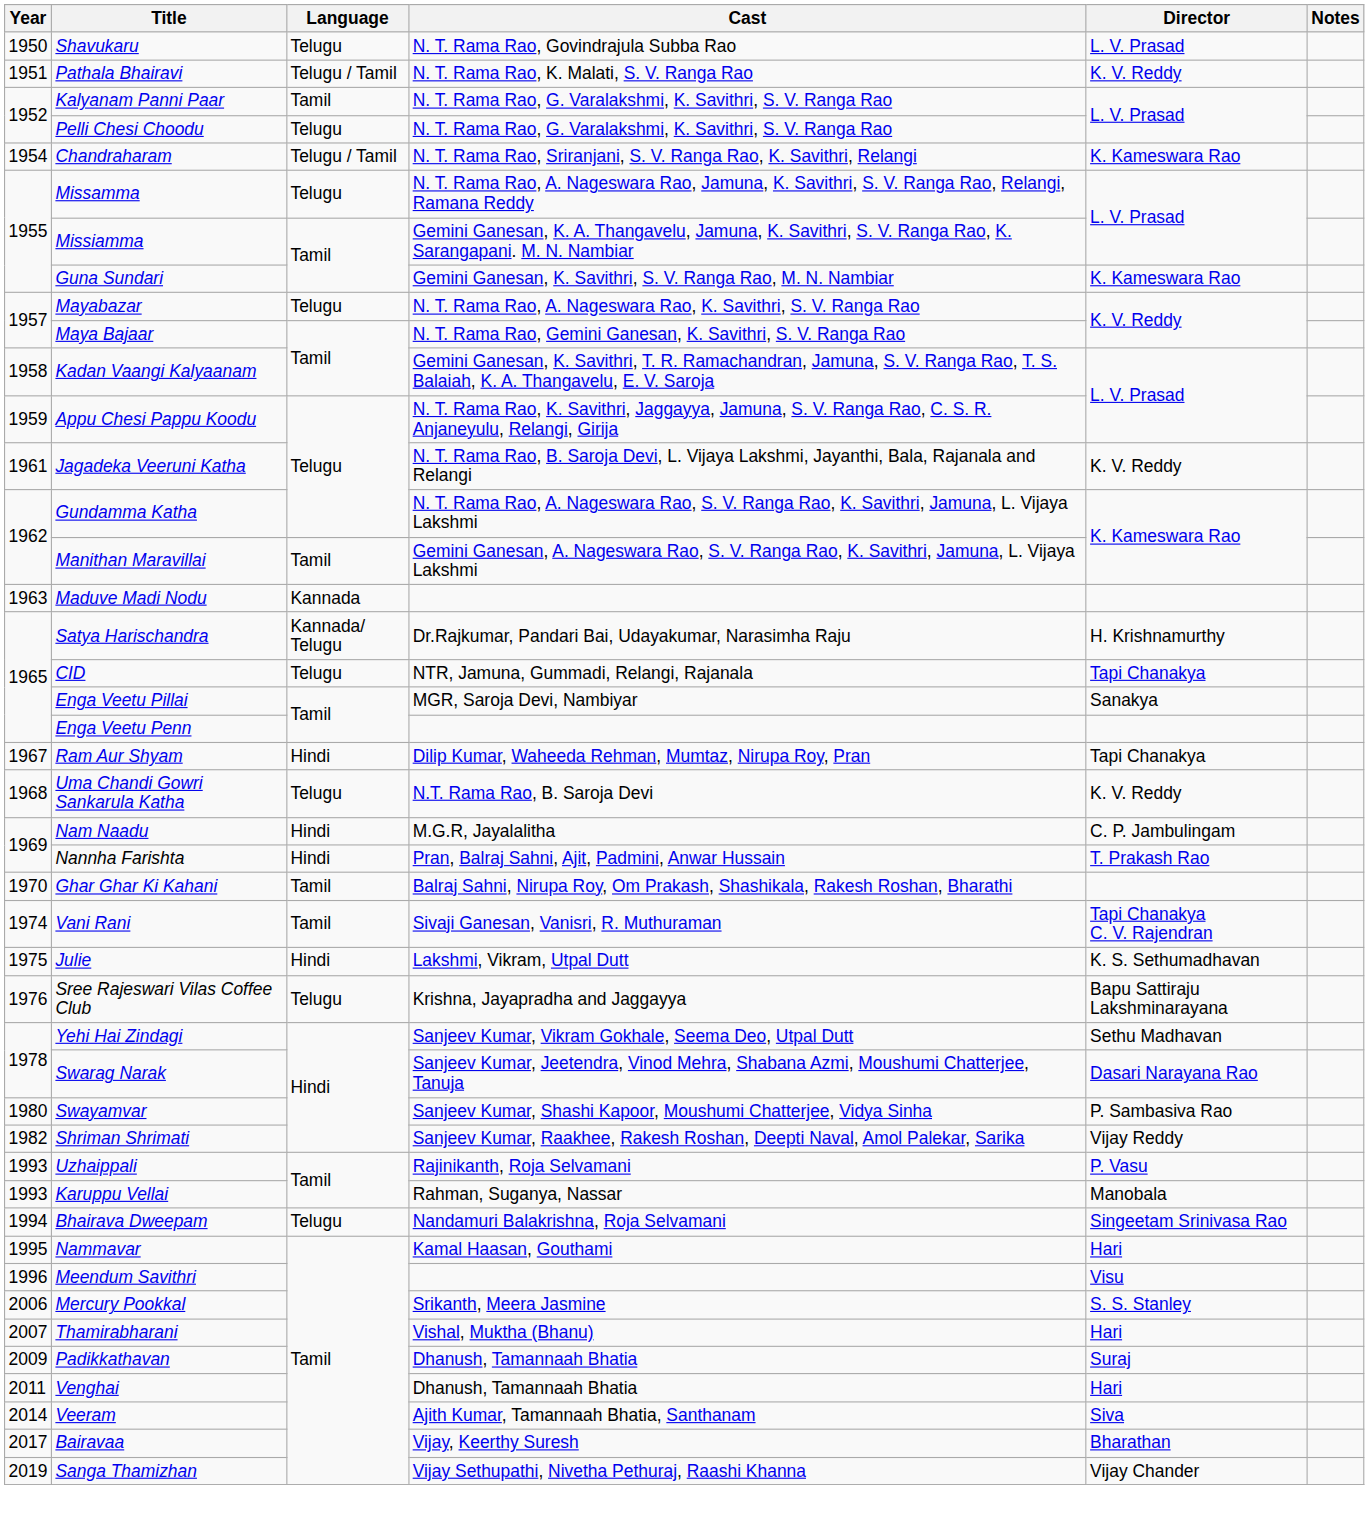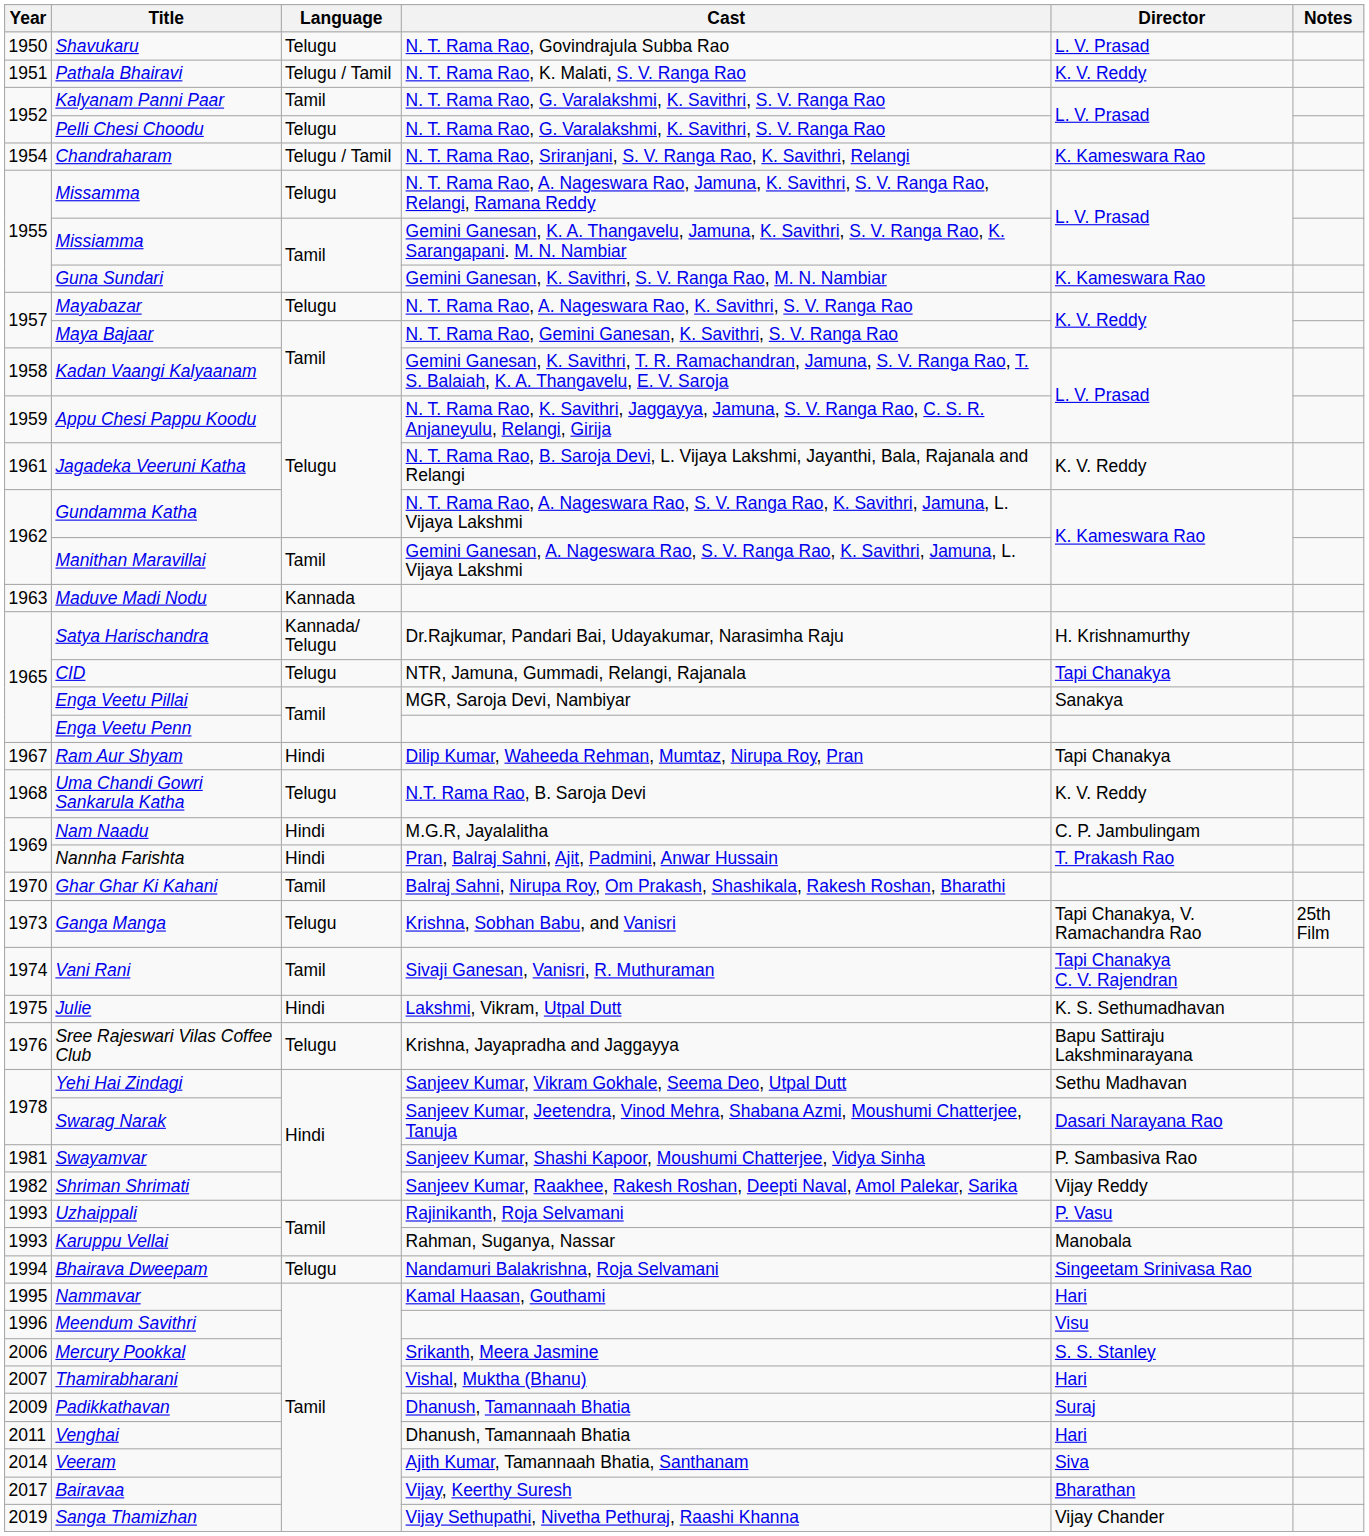 <table class="wikitable sortable">
 <tr style="background:#ccc; text-align:center;">
 <th>Year</th>
 <th>Title</th>
 <th>Language</th>
 <th>Cast</th>
 <th>Director</th>
 <th>Notes</th>
 </tr>
 <tr>
 <td>1950</td>
 <td><em><a href='#'>Shavukaru</a></em></td>
 <td>Telugu</td>
 <td><a href='#'>N. T. Rama Rao</a>, Govindrajula Subba Rao</td>
 <td><a href='#'>L. V. Prasad</a></td>
 <td></td>
 </tr>
 <tr>
 <td>1951</td>
 <td><em><a href='#'>Pathala Bhairavi</a></em></td>
 <td>Telugu / Tamil</td>
 <td><a href='#'>N. T. Rama Rao</a>, K. Malati, <a href='#'>S. V. Ranga Rao</a></td>
 <td><a href='#'>K. V. Reddy</a></td>
 <td></td>
 </tr>
 <tr>
 <td rowspan="2">1952</td>
 <td><em><a href='#'>Kalyanam Panni Paar</a></em></td>
 <td>Tamil</td>
 <td><a href='#'>N. T. Rama Rao</a>, <a href='#'>G. Varalakshmi</a>, <a href='#'>K. Savithri</a>, <a href='#'>S. V. Ranga Rao</a></td>
 <td rowspan="2"><a href='#'>L. V. Prasad</a></td>
 <td></td>
 </tr>
 <tr>
 <td><em><a href='#'>Pelli Chesi Choodu</a></em></td>
 <td>Telugu</td>
 <td><a href='#'>N. T. Rama Rao</a>, <a href='#'>G. Varalakshmi</a>, <a href='#'>K. Savithri</a>, <a href='#'>S. V. Ranga Rao</a></td>
 <td></td>
 </tr>
 <tr>
 <td>1954</td>
 <td><em><a href='#'>Chandraharam</a></em></td>
 <td>Telugu / Tamil</td>
 <td><a href='#'>N. T. Rama Rao</a>, <a href='#'>Sriranjani</a>, <a href='#'>S. V. Ranga Rao</a>, <a href='#'>K. Savithri</a>, <a href='#'>Relangi</a></td>
 <td><a href='#'>K. Kameswara Rao</a></td>
 <td></td>
 </tr>
 <tr>
 <td rowspan="3">1955</td>
 <td><em><a href='#'>Missamma</a></em></td>
 <td>Telugu</td>
 <td><a href='#'>N. T. Rama Rao</a>, <a href='#'>A. Nageswara Rao</a>, <a href='#'>Jamuna</a>, <a href='#'>K. Savithri</a>, <a href='#'>S. V. Ranga Rao</a>, <a href='#'>Relangi</a>, <a href='#'>Ramana Reddy</a></td>
 <td rowspan="2"><a href='#'>L. V. Prasad</a></td>
 <td></td>
 </tr>
 <tr>
 <td><em><a href='#'>Missiamma</a></em></td>
 <td rowspan="2">Tamil</td>
 <td><a href='#'>Gemini Ganesan</a>, <a href='#'>K. A. Thangavelu</a>, <a href='#'>Jamuna</a>, <a href='#'>K. Savithri</a>, <a href='#'>S. V. Ranga Rao</a>, <a href='#'>K. Sarangapani</a>. <a href='#'>M. N. Nambiar</a></td>
 <td></td>
 </tr>
 <tr>
 <td><em><a href='#'>Guna Sundari</a></em></td>
 <td><a href='#'>Gemini Ganesan</a>, <a href='#'>K. Savithri</a>, <a href='#'>S. V. Ranga Rao</a>, <a href='#'>M. N. Nambiar</a></td>
 <td><a href='#'>K. Kameswara Rao</a></td>
 <td></td>
 </tr>
 <tr>
 <td rowspan="2">1957</td>
 <td><em><a href='#'>Mayabazar</a></em></td>
 <td>Telugu</td>
 <td><a href='#'>N. T. Rama Rao</a>, <a href='#'>A. Nageswara Rao</a>, <a href='#'>K. Savithri</a>, <a href='#'>S. V. Ranga Rao</a></td>
 <td rowspan="2"><a href='#'>K. V. Reddy</a></td>
 <td></td>
 </tr>
 <tr>
 <td><a href='#'><em>Maya Bajaar</em></a></td>
 <td rowspan="2">Tamil</td>
 <td><a href='#'>N. T. Rama Rao</a>, <a href='#'>Gemini Ganesan</a>, <a href='#'>K. Savithri</a>, <a href='#'>S. V. Ranga Rao</a></td>
 <td></td>
 </tr>
 <tr>
 <td>1958</td>
 <td><em><a href='#'>Kadan Vaangi Kalyaanam</a></em></td>
 <td><a href='#'>Gemini Ganesan</a>, <a href='#'>K. Savithri</a>, <a href='#'>T. R. Ramachandran</a>, <a href='#'>Jamuna</a>, <a href='#'>S. V. Ranga Rao</a>, <a href='#'>T. S. Balaiah</a>, <a href='#'>K. A. Thangavelu</a>, <a href='#'>E. V. Saroja</a></td>
 <td rowspan="2"><a href='#'>L. V. Prasad</a></td>
 <td></td>
 </tr>
 <tr>
 <td>1959</td>
 <td><em><a href='#'>Appu Chesi Pappu Koodu</a></em></td>
 <td rowspan="3">Telugu</td>
 <td><a href='#'>N. T. Rama Rao</a>, <a href='#'>K. Savithri</a>, <a href='#'>Jaggayya</a>, <a href='#'>Jamuna</a>, <a href='#'>S. V. Ranga Rao</a>, <a href='#'>C. S. R. Anjaneyulu</a>, <a href='#'>Relangi</a>, <a href='#'>Girija</a></td>
 <td></td>
 </tr>
 <tr>
 <td>1961</td>
 <td><em><a href='#'>Jagadeka Veeruni Katha</a></em></td>
 <td><a href='#'>N. T. Rama Rao</a>, <a href='#'>B. Saroja Devi</a>, L. Vijaya Lakshmi, Jayanthi, Bala, Rajanala and Relangi</td>
 <td>K. V. Reddy</td>
 <td></td>
 </tr>
 <tr>
 <td rowspan="2">1962</td>
 <td><em><a href='#'>Gundamma Katha</a></em></td>
 <td><a href='#'>N. T. Rama Rao</a>, <a href='#'>A. Nageswara Rao</a>, <a href='#'>S. V. Ranga Rao</a>, <a href='#'>K. Savithri</a>, <a href='#'>Jamuna</a>, L. Vijaya Lakshmi</td>
 <td rowspan="2"><a href='#'>K. Kameswara Rao</a></td>
 <td></td>
 </tr>
 <tr>
 <td><em><a href='#'>Manithan Maravillai</a></em></td>
 <td>Tamil</td>
 <td><a href='#'>Gemini Ganesan</a>, <a href='#'>A. Nageswara Rao</a>, <a href='#'>S. V. Ranga Rao</a>, <a href='#'>K. Savithri</a>, <a href='#'>Jamuna</a>, L. Vijaya Lakshmi</td>
 <td></td>
 </tr>
 <tr>
 <td>1963</td>
 <td><em><a href='#'>Maduve Madi Nodu</a></em></td>
 <td>Kannada</td>
 <td></td>
 <td></td>
 <td></td>
 </tr>
 <tr>
 <td rowspan="4">1965</td>
 <td><a href='#'><em>Satya Harischandra</em></a></td>
 <td>Kannada/ Telugu</td>
 <td>Dr.Rajkumar, Pandari Bai, Udayakumar, Narasimha Raju</td>
 <td>H. Krishnamurthy</td>
 <td></td>
 </tr>
 <tr>
 <td><a href='#'><em>CID</em></a></td>
 <td>Telugu</td>
 <td>NTR, Jamuna, Gummadi, Relangi, Rajanala</td>
 <td><a href='#'>Tapi Chanakya</a></td>
 <td></td>
 </tr>
 <tr>
 <td><em><a href='#'>Enga Veetu Pillai</a></em></td>
 <td rowspan="2">Tamil</td>
 <td>MGR, Saroja Devi, Nambiyar</td>
 <td>Sanakya</td>
 <td></td>
 </tr>
 <tr>
 <td><em><a href='#'>Enga Veetu Penn</a></em></td>
 <td></td>
 <td></td>
 <td></td>
 </tr>
 <tr>
 <td>1967</td>
 <td><em><a href='#'>Ram Aur Shyam</a></em></td>
 <td>Hindi</td>
 <td><a href='#'>Dilip Kumar</a>, <a href='#'>Waheeda Rehman</a>, <a href='#'>Mumtaz</a>, <a href='#'>Nirupa Roy</a>, <a href='#'>Pran</a></td>
 <td>Tapi Chanakya</td>
 <td></td>
 </tr>
 <tr>
 <td>1968</td>
 <td><em><a href='#'>Uma Chandi Gowri Sankarula Katha</a></em></td>
 <td>Telugu</td>
 <td><a href='#'>N.T. Rama Rao</a>, B. Saroja Devi</td>
 <td>K. V. Reddy</td>
 <td></td>
 </tr>
 <tr>
 <td rowspan="2">1969</td>
 <td><a href='#'><em>Nam Naadu</em></a></td>
 <td>Hindi</td>
 <td>M.G.R, Jayalalitha</td>
 <td>C. P. Jambulingam</td>
 <td></td>
 </tr>
 <tr>
 <td><em>Nannha Farishta</em></td>
 <td>Hindi</td>
 <td><a href='#'>Pran</a>, <a href='#'>Balraj Sahni</a>, <a href='#'>Ajit</a>, <a href='#'>Padmini</a>, <a href='#'>Anwar Hussain</a></td>
 <td><a href='#'>T. Prakash Rao</a></td>
 <td></td>
 </tr>
 <tr>
 <td>1970</td>
 <td><em><a href='#'>Ghar Ghar Ki Kahani</a></em></td>
 <td>Tamil</td>
 <td><a href='#'>Balraj Sahni</a>, <a href='#'>Nirupa Roy</a>, <a href='#'>Om Prakash</a>, <a href='#'>Shashikala</a>, <a href='#'>Rakesh Roshan</a>, <a href='#'>Bharathi</a></td>
 <td></td>
 <td></td>
 </tr>
 <tr>
+<td>1973</td>
+<td><em><a href='#'>Ganga Manga</a></em></td>
+<td>Telugu</td>
+<td><a href='#'>Krishna</a>, <a href='#'>Sobhan Babu</a>, and <a href='#'>Vanisri</a></td>
+<td>Tapi Chanakya, V. Ramachandra Rao</td>
+<td>25th Film</td>
+</tr>
+<tr>
 <td>1974</td>
 <td><em><a href='#'>Vani Rani</a></em></td>
 <td>Tamil</td>
 <td><a href='#'>Sivaji Ganesan</a>, <a href='#'>Vanisri</a>, <a href='#'>R. Muthuraman</a></td>
 <td><a href='#'>Tapi Chanakya</a><br><a href='#'>C. V. Rajendran</a></td>
 <td></td>
 </tr>
 <tr>
 <td>1975</td>
 <td><em><a href='#'>Julie</a></em></td>
 <td>Hindi</td>
 <td><a href='#'>Lakshmi</a>, Vikram, <a href='#'>Utpal Dutt</a></td>
 <td>K. S. Sethumadhavan</td>
 <td></td>
 </tr>
 <tr>
 <td>1976</td>
 <td><em>Sree Rajeswari Vilas Coffee Club</em></td>
 <td>Telugu</td>
 <td>Krishna, Jayapradha and Jaggayya</td>
 <td>Bapu Sattiraju Lakshminarayana</td>
 <td></td>
 </tr>
 <tr>
 <td rowspan="2">1978</td>
 <td><em><a href='#'>Yehi Hai Zindagi</a></em></td>
 <td rowspan="4">Hindi</td>
 <td><a href='#'>Sanjeev Kumar</a>, <a href='#'>Vikram Gokhale</a>, <a href='#'>Seema Deo</a>, <a href='#'>Utpal Dutt</a></td>
 <td>Sethu Madhavan</td>
 <td></td>
 </tr>
 <tr>
 <td><em><a href='#'>Swarag Narak</a></em></td>
 <td><a href='#'>Sanjeev Kumar</a>, <a href='#'>Jeetendra</a>, <a href='#'>Vinod Mehra</a>, <a href='#'>Shabana Azmi</a>, <a href='#'>Moushumi Chatterjee</a>, <a href='#'>Tanuja</a></td>
 <td><a href='#'>Dasari Narayana Rao</a></td>
 <td></td>
 </tr>
 <tr>
-<td>1980</td>
+<td>1981</td>
 <td><em><a href='#'>Swayamvar</a></em></td>
 <td><a href='#'>Sanjeev Kumar</a>, <a href='#'>Shashi Kapoor</a>, <a href='#'>Moushumi Chatterjee</a>, <a href='#'>Vidya Sinha</a></td>
 <td>P. Sambasiva Rao</td>
 <td></td>
 </tr>
 <tr>
 <td>1982</td>
 <td><em><a href='#'>Shriman Shrimati</a></em></td>
 <td><a href='#'>Sanjeev Kumar</a>, <a href='#'>Raakhee</a>, <a href='#'>Rakesh Roshan</a>, <a href='#'>Deepti Naval</a>, <a href='#'>Amol Palekar</a>, <a href='#'>Sarika</a></td>
 <td>Vijay Reddy</td>
 <td></td>
 </tr>
 <tr>
 <td>1993</td>
 <td><em><a href='#'>Uzhaippali</a></em></td>
 <td rowspan="2">Tamil</td>
 <td><a href='#'>Rajinikanth</a>, <a href='#'>Roja Selvamani</a></td>
 <td><a href='#'>P. Vasu</a></td>
 <td></td>
 </tr>
 <tr>
 <td>1993</td>
 <td><em><a href='#'>Karuppu Vellai</a></em></td>
 <td>Rahman, Suganya, Nassar</td>
 <td>Manobala</td>
 <td></td>
 </tr>
 <tr>
 <td>1994</td>
 <td><em><a href='#'>Bhairava Dweepam</a></em></td>
 <td rowspan="1">Telugu</td>
 <td><a href='#'>Nandamuri Balakrishna</a>, <a href='#'>Roja Selvamani</a></td>
 <td><a href='#'>Singeetam Srinivasa Rao</a></td>
 <td></td>
 </tr>
 <tr>
 <td>1995</td>
 <td><em><a href='#'>Nammavar</a></em></td>
 <td rowspan="9">Tamil</td>
 <td><a href='#'>Kamal Haasan</a>, <a href='#'>Gouthami</a></td>
 <td><a href='#'>Hari</a></td>
 <td></td>
 </tr>
 <tr>
 <td>1996</td>
 <td><em><a href='#'>Meendum Savithri</a></em></td>
 <td></td>
 <td><a href='#'>Visu</a></td>
 <td></td>
 </tr>
 <tr>
 <td>2006</td>
 <td><em><a href='#'>Mercury Pookkal</a></em></td>
 <td><a href='#'>Srikanth</a>, <a href='#'>Meera Jasmine</a></td>
 <td><a href='#'>S. S. Stanley</a></td>
 <td></td>
 </tr>
 <tr>
 <td>2007</td>
 <td><em><a href='#'>Thamirabharani</a></em></td>
 <td><a href='#'>Vishal</a>, <a href='#'>Muktha (Bhanu)</a></td>
 <td><a href='#'>Hari</a></td>
 <td></td>
 </tr>
 <tr>
 <td>2009</td>
 <td><a href='#'><em>Padikkathavan</em></a></td>
 <td><a href='#'>Dhanush</a>, <a href='#'>Tamannaah Bhatia</a></td>
 <td><a href='#'>Suraj</a></td>
 <td></td>
 </tr>
 <tr>
 <td>2011</td>
 <td><em><a href='#'>Venghai</a></em></td>
 <td>Dhanush, Tamannaah Bhatia</td>
 <td><a href='#'>Hari</a></td>
 <td></td>
 </tr>
 <tr>
 <td>2014</td>
 <td><em><a href='#'>Veeram</a></em></td>
 <td><a href='#'>Ajith Kumar</a>, Tamannaah Bhatia, <a href='#'>Santhanam</a></td>
 <td><a href='#'>Siva</a></td>
 <td></td>
 </tr>
 <tr>
 <td>2017</td>
 <td><em><a href='#'>Bairavaa</a></em></td>
 <td><a href='#'>Vijay</a>, <a href='#'>Keerthy Suresh</a></td>
 <td><a href='#'>Bharathan</a></td>
 <td></td>
 </tr>
 <tr>
 <td>2019</td>
 <td><em><a href='#'>Sanga Thamizhan</a></em></td>
 <td><a href='#'>Vijay Sethupathi</a>, <a href='#'>Nivetha Pethuraj</a>, <a href='#'>Raashi Khanna</a></td>
 <td>Vijay Chander</td>
 <td></td>
 </tr>
 <tr>
 </tr>
 </table>
